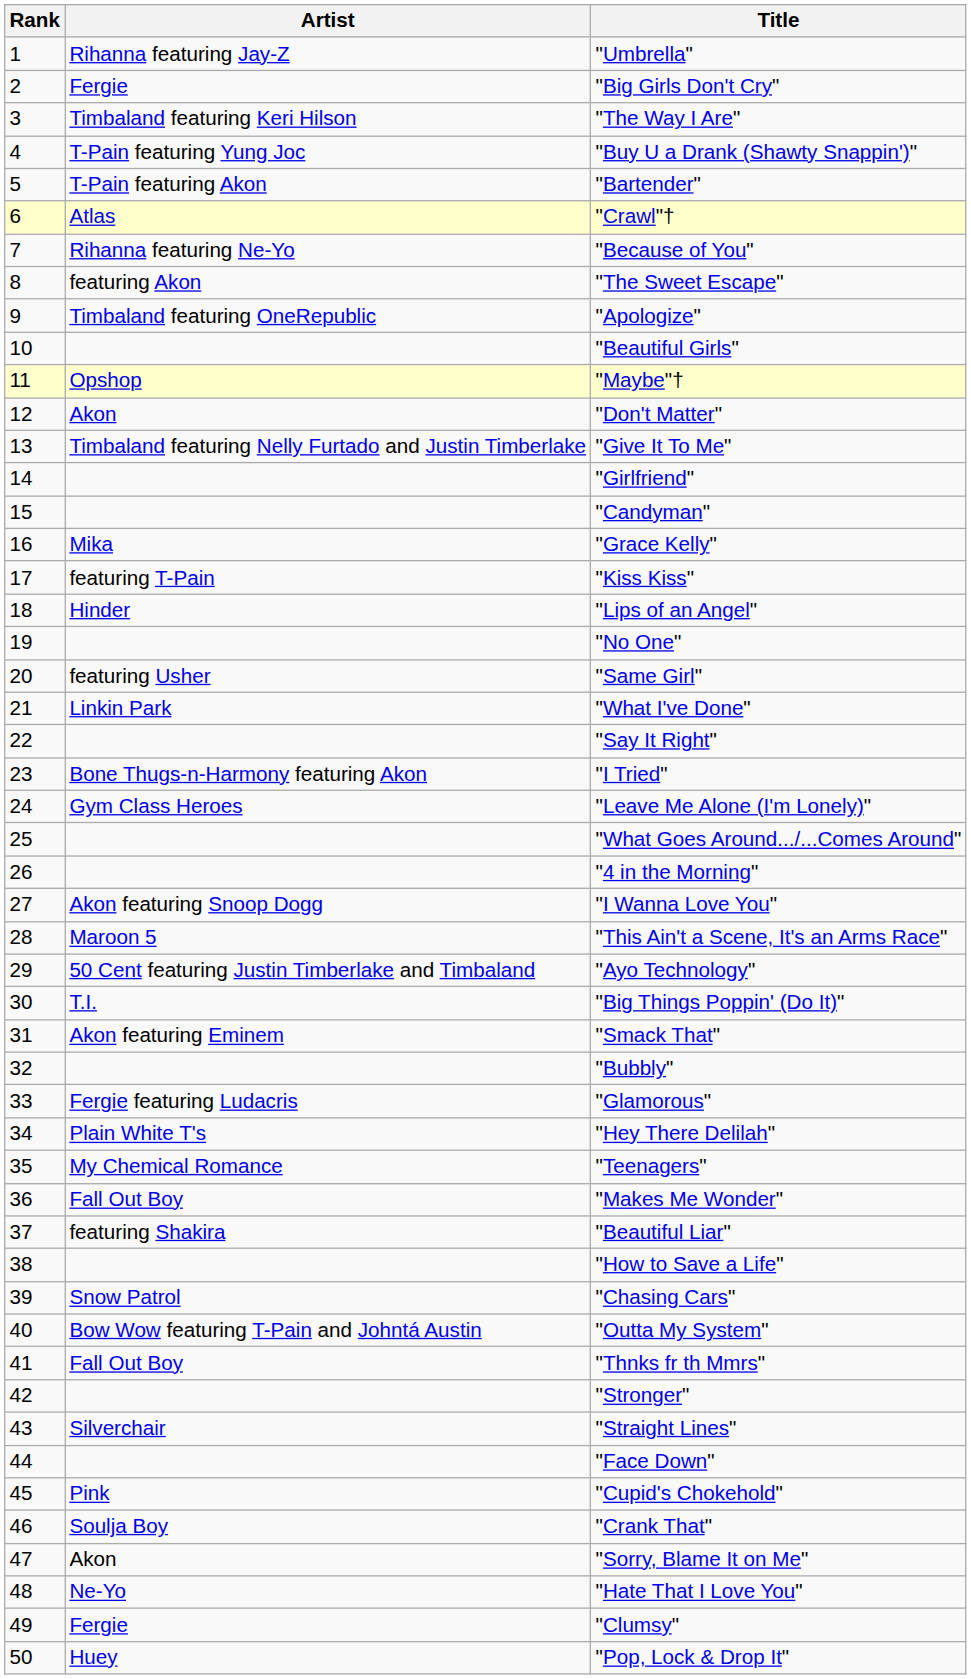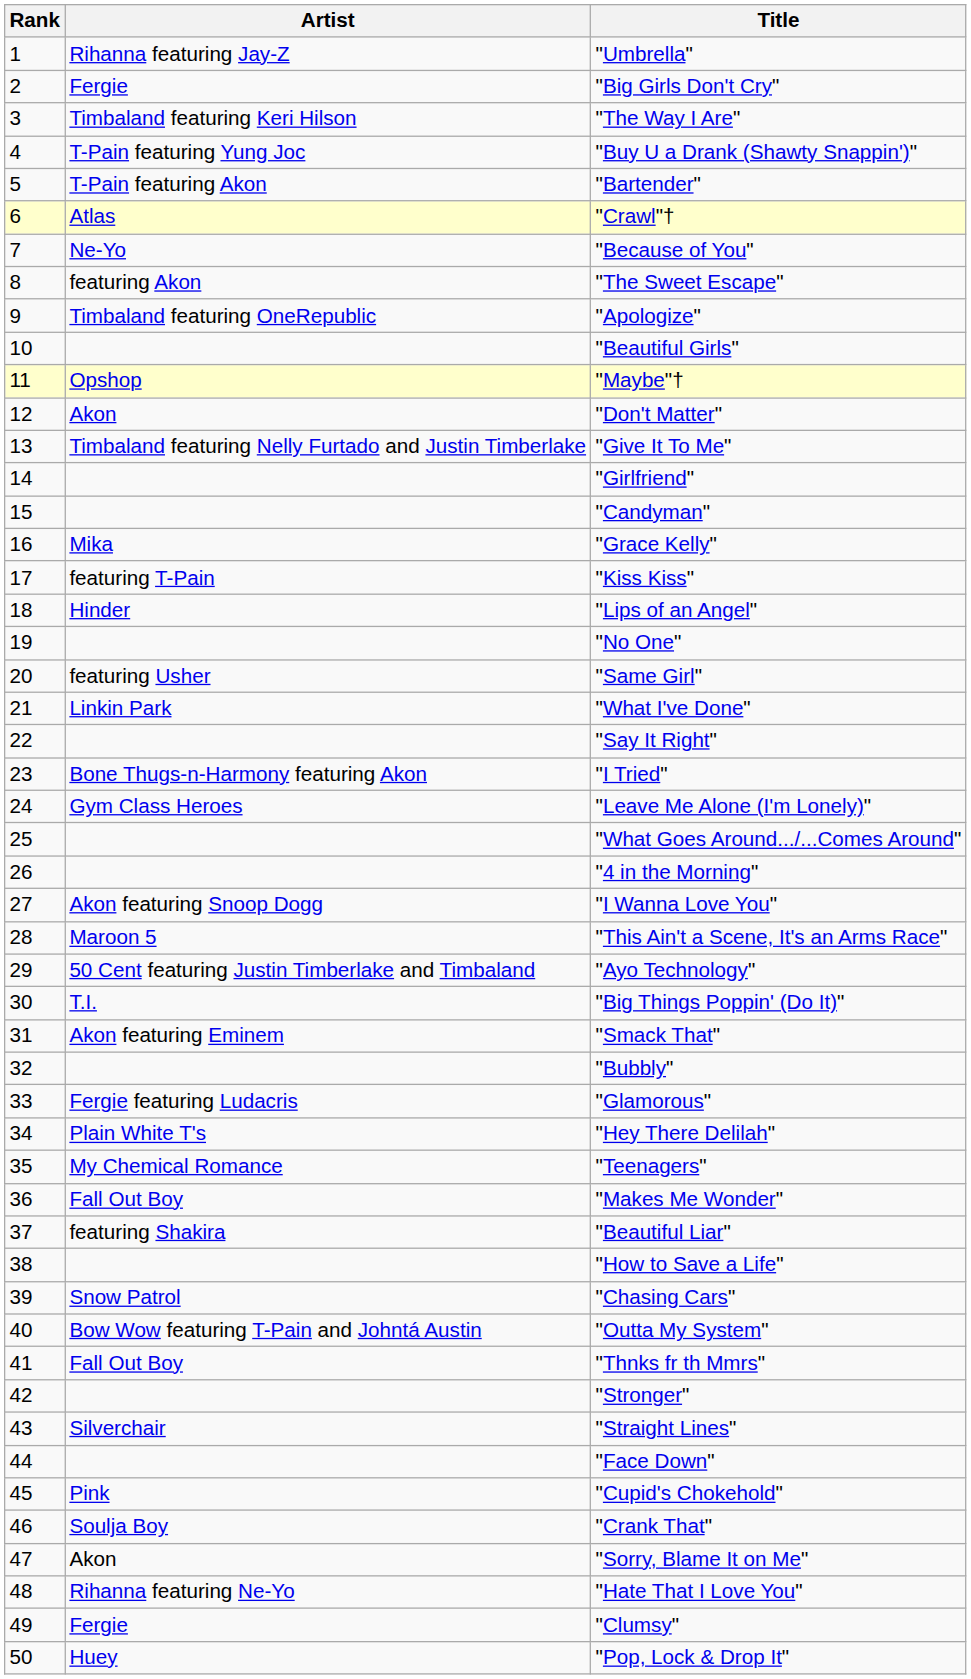 <table class="wikitable sortable">
 <tr>
 <th>Rank</th>
 <th>Artist</th>
 <th>Title</th>
 </tr>
 <tr>
 <td>1</td>
 <td><a href='#'>Rihanna</a> featuring <a href='#'>Jay-Z</a></td>
 <td>"<a href='#'>Umbrella</a>"</td>
 </tr>
 <tr>
 <td>2</td>
 <td><a href='#'>Fergie</a></td>
 <td>"<a href='#'>Big Girls Don't Cry</a>"</td>
 </tr>
 <tr>
 <td>3</td>
 <td><a href='#'>Timbaland</a> featuring <a href='#'>Keri Hilson</a></td>
 <td>"<a href='#'>The Way I Are</a>"</td>
 </tr>
 <tr>
 <td>4</td>
 <td><a href='#'>T-Pain</a> featuring <a href='#'>Yung Joc</a></td>
 <td>"<a href='#'>Buy U a Drank (Shawty Snappin')</a>"</td>
 </tr>
 <tr>
 <td>5</td>
 <td><a href='#'>T-Pain</a> featuring <a href='#'>Akon</a></td>
 <td>"<a href='#'>Bartender</a>"</td>
 </tr>
 <tr bgcolor="#FFFFCC">
 <td>6</td>
 <td><a href='#'>Atlas</a></td>
 <td>"<a href='#'>Crawl</a>"†</td>
 </tr>
 <tr>
 <td>7</td>
-<td><a href='#'>Rihanna</a> featuring <a href='#'>Ne-Yo</a></td>
+<td><a href='#'>Ne-Yo</a></td>
 <td>"<a href='#'>Because of You</a>"</td>
 </tr>
 <tr>
 <td>8</td>
 <td> featuring <a href='#'>Akon</a></td>
 <td>"<a href='#'>The Sweet Escape</a>"</td>
 </tr>
 <tr>
 <td>9</td>
 <td><a href='#'>Timbaland</a> featuring <a href='#'>OneRepublic</a></td>
 <td>"<a href='#'>Apologize</a>"</td>
 </tr>
 <tr>
 <td>10</td>
 <td></td>
 <td>"<a href='#'>Beautiful Girls</a>"</td>
 </tr>
 <tr bgcolor="#FFFFCC">
 <td>11</td>
 <td><a href='#'>Opshop</a></td>
 <td>"<a href='#'>Maybe</a>"†</td>
 </tr>
 <tr>
 <td>12</td>
 <td><a href='#'>Akon</a></td>
 <td>"<a href='#'>Don't Matter</a>"</td>
 </tr>
 <tr>
 <td>13</td>
 <td><a href='#'>Timbaland</a> featuring <a href='#'>Nelly Furtado</a> and <a href='#'>Justin Timberlake</a></td>
 <td>"<a href='#'>Give It To Me</a>"</td>
 </tr>
 <tr>
 <td>14</td>
 <td></td>
 <td>"<a href='#'>Girlfriend</a>"</td>
 </tr>
 <tr>
 <td>15</td>
 <td></td>
 <td>"<a href='#'>Candyman</a>"</td>
 </tr>
 <tr>
 <td>16</td>
 <td><a href='#'>Mika</a></td>
 <td>"<a href='#'>Grace Kelly</a>"</td>
 </tr>
 <tr>
 <td>17</td>
 <td> featuring <a href='#'>T-Pain</a></td>
 <td>"<a href='#'>Kiss Kiss</a>"</td>
 </tr>
 <tr>
 <td>18</td>
 <td><a href='#'>Hinder</a></td>
 <td>"<a href='#'>Lips of an Angel</a>"</td>
 </tr>
 <tr>
 <td>19</td>
 <td></td>
 <td>"<a href='#'>No One</a>"</td>
 </tr>
 <tr>
 <td>20</td>
 <td> featuring <a href='#'>Usher</a></td>
 <td>"<a href='#'>Same Girl</a>"</td>
 </tr>
 <tr>
 <td>21</td>
 <td><a href='#'>Linkin Park</a></td>
 <td>"<a href='#'>What I've Done</a>"</td>
 </tr>
 <tr>
 <td>22</td>
 <td></td>
 <td>"<a href='#'>Say It Right</a>"</td>
 </tr>
 <tr>
 <td>23</td>
 <td><a href='#'>Bone Thugs-n-Harmony</a> featuring <a href='#'>Akon</a></td>
 <td>"<a href='#'>I Tried</a>"</td>
 </tr>
 <tr>
 <td>24</td>
 <td><a href='#'>Gym Class Heroes</a></td>
 <td>"<a href='#'>Leave Me Alone (I'm Lonely)</a>"</td>
 </tr>
 <tr>
 <td>25</td>
 <td></td>
 <td>"<a href='#'>What Goes Around.../...Comes Around</a>"</td>
 </tr>
 <tr>
 <td>26</td>
 <td></td>
 <td>"<a href='#'>4 in the Morning</a>"</td>
 </tr>
 <tr>
 <td>27</td>
 <td><a href='#'>Akon</a> featuring <a href='#'>Snoop Dogg</a></td>
 <td>"<a href='#'>I Wanna Love You</a>"</td>
 </tr>
 <tr>
 <td>28</td>
 <td><a href='#'>Maroon 5</a></td>
 <td>"<a href='#'>This Ain't a Scene, It's an Arms Race</a>"</td>
 </tr>
 <tr>
 <td>29</td>
 <td><a href='#'>50 Cent</a> featuring <a href='#'>Justin Timberlake</a> and <a href='#'>Timbaland</a></td>
 <td>"<a href='#'>Ayo Technology</a>"</td>
 </tr>
 <tr>
 <td>30</td>
 <td><a href='#'>T.I.</a></td>
 <td>"<a href='#'>Big Things Poppin' (Do It)</a>"</td>
 </tr>
 <tr>
 <td>31</td>
 <td><a href='#'>Akon</a> featuring <a href='#'>Eminem</a></td>
 <td>"<a href='#'>Smack That</a>"</td>
 </tr>
 <tr>
 <td>32</td>
 <td></td>
 <td>"<a href='#'>Bubbly</a>"</td>
 </tr>
 <tr>
 <td>33</td>
 <td><a href='#'>Fergie</a> featuring <a href='#'>Ludacris</a></td>
 <td>"<a href='#'>Glamorous</a>"</td>
 </tr>
 <tr>
 <td>34</td>
 <td><a href='#'>Plain White T's</a></td>
 <td>"<a href='#'>Hey There Delilah</a>"</td>
 </tr>
 <tr>
 <td>35</td>
 <td><a href='#'>My Chemical Romance</a></td>
 <td>"<a href='#'>Teenagers</a>"</td>
 </tr>
 <tr>
 <td>36</td>
 <td><a href='#'>Fall Out Boy</a></td>
 <td>"<a href='#'>Makes Me Wonder</a>"</td>
 </tr>
 <tr>
 <td>37</td>
 <td> featuring <a href='#'>Shakira</a></td>
 <td>"<a href='#'>Beautiful Liar</a>"</td>
 </tr>
 <tr>
 <td>38</td>
 <td></td>
 <td>"<a href='#'>How to Save a Life</a>"</td>
 </tr>
 <tr>
 <td>39</td>
 <td><a href='#'>Snow Patrol</a></td>
 <td>"<a href='#'>Chasing Cars</a>"</td>
 </tr>
 <tr>
 <td>40</td>
 <td><a href='#'>Bow Wow</a> featuring <a href='#'>T-Pain</a> and <a href='#'>Johntá Austin</a></td>
 <td>"<a href='#'>Outta My System</a>"</td>
 </tr>
 <tr>
 <td>41</td>
 <td><a href='#'>Fall Out Boy</a></td>
 <td>"<a href='#'>Thnks fr th Mmrs</a>"</td>
 </tr>
 <tr>
 <td>42</td>
 <td></td>
 <td>"<a href='#'>Stronger</a>"</td>
 </tr>
 <tr>
 <td>43</td>
 <td><a href='#'>Silverchair</a></td>
 <td>"<a href='#'>Straight Lines</a>"</td>
 </tr>
 <tr>
 <td>44</td>
 <td></td>
 <td>"<a href='#'>Face Down</a>"</td>
 </tr>
 <tr>
 <td>45</td>
 <td><a href='#'>Pink</a></td>
 <td>"<a href='#'>Cupid's Chokehold</a>"</td>
 </tr>
 <tr>
 <td>46</td>
 <td><a href='#'>Soulja Boy</a></td>
 <td>"<a href='#'>Crank That</a>"</td>
 </tr>
 <tr>
 <td>47</td>
 <td>Akon</td>
 <td>"<a href='#'>Sorry, Blame It on Me</a>"</td>
 </tr>
 <tr>
 <td>48</td>
-<td><a href='#'>Ne-Yo</a></td>
+<td><a href='#'>Rihanna</a> featuring <a href='#'>Ne-Yo</a></td>
 <td>"<a href='#'>Hate That I Love You</a>"</td>
 </tr>
 <tr>
 <td>49</td>
 <td><a href='#'>Fergie</a></td>
 <td>"<a href='#'>Clumsy</a>"</td>
 </tr>
 <tr>
 <td>50</td>
 <td><a href='#'>Huey</a></td>
 <td>"<a href='#'>Pop, Lock & Drop It</a>"</td>
 </tr>
 </table>
